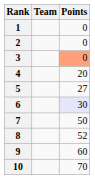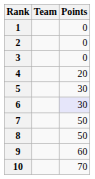 <table class="wikitable">
 <tr>
 <th scope="col">Rank</th>
 <th scope="col">Team</th>
 <th scope="col">Points</th>
 </tr>
 <tr>
 <th scope="row">1</th>
 <td> </td>
 <td align="right">0</td>
 </tr>
 <tr>
 <th scope="row">2</th>
 <td> </td>
 <td align="right">0</td>
 </tr>
 <tr>
 <th scope="row">3</th>
 <td> </td>
-<td align="right" style="background: lightsalmon;">0</td>
+<td align="right">0</td>
 </tr>
 <tr>
 <th scope="row">4</th>
 <td> </td>
 <td align="right">20</td>
 </tr>
 <tr>
 <th scope="row">5</th>
 <td> </td>
-<td align="right">27</td>
+<td align="right">30</td>
 </tr>
 <tr>
 <th scope="row">6</th>
 <td> </td>
 <td align="right" style="background: lavender;">30</td>
 </tr>
 <tr>
 <th scope="row">7</th>
 <td> </td>
 <td align="right">50</td>
 </tr>
 <tr>
 <th scope="row">8</th>
 <td> </td>
-<td align="right">52</td>
+<td align="right">50</td>
 </tr>
 <tr>
 <th scope="row">9</th>
 <td> </td>
 <td align="right">60</td>
 </tr>
 <tr>
 <th scope="row">10</th>
 <td> </td>
 <td align="right">70</td>
 </tr>
 </table>
